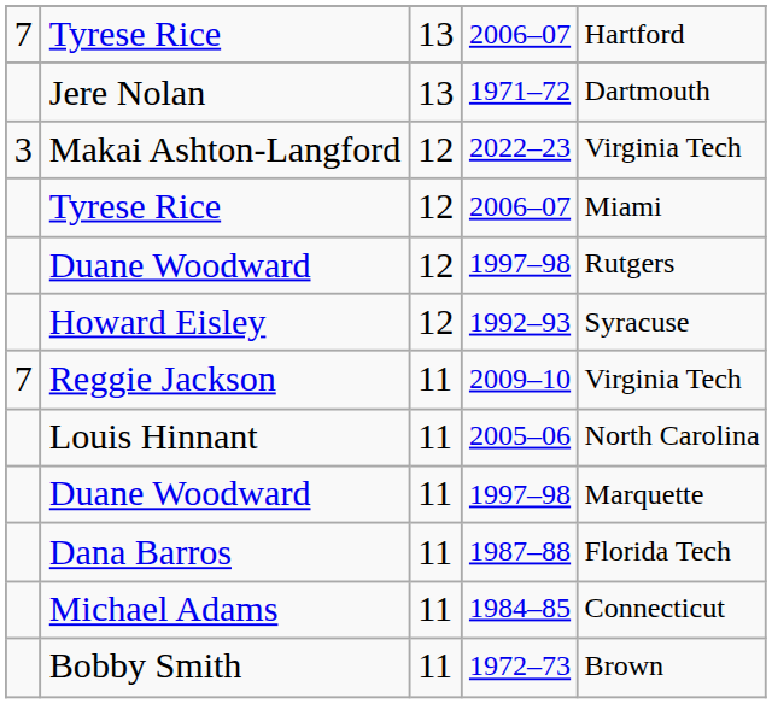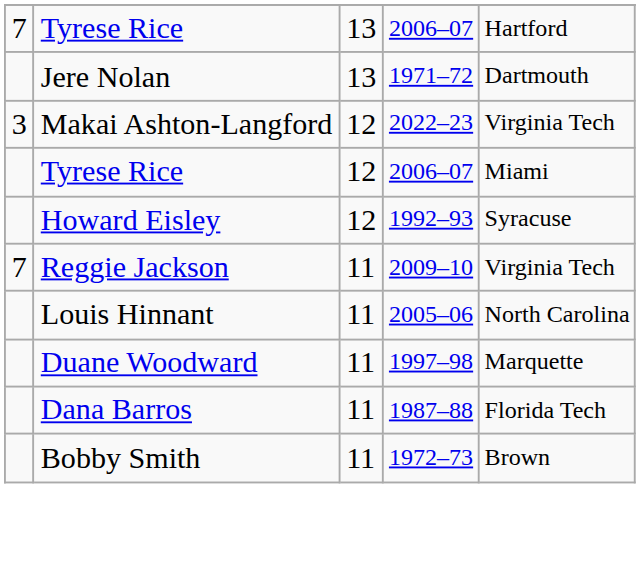 <table class="wikitable">
 <tr>
 </tr>
 <tr>
 <td>7</td>
 <td><a href='#'>Tyrese Rice</a></td>
 <td>13</td>
 <td style="font-size:80%;"><a href='#'>2006–07</a></td>
 <td style="font-size:80%;">Hartford</td>
 </tr>
 <tr>
 <td></td>
 <td>Jere Nolan</td>
 <td>13</td>
 <td style="font-size:80%;"><a href='#'>1971–72</a></td>
 <td style="font-size:80%;">Dartmouth</td>
 </tr>
 <tr>
 <td>3</td>
 <td>Makai Ashton-Langford</td>
 <td>12</td>
 <td style="font-size:80%;"><a href='#'>2022–23</a></td>
 <td style="font-size:80%;">Virginia Tech</td>
 </tr>
 <tr>
 <td></td>
 <td><a href='#'>Tyrese Rice</a></td>
 <td>12</td>
 <td style="font-size:80%;"><a href='#'>2006–07</a></td>
 <td style="font-size:80%;">Miami</td>
-</tr>
-<tr>
-<td></td>
-<td><a href='#'>Duane Woodward</a></td>
-<td>12</td>
-<td style="font-size:80%;"><a href='#'>1997–98</a></td>
-<td style="font-size:80%;">Rutgers</td>
 </tr>
 <tr>
 <td></td>
 <td><a href='#'>Howard Eisley</a></td>
 <td>12</td>
 <td style="font-size:80%;"><a href='#'>1992–93</a></td>
 <td style="font-size:80%;">Syracuse</td>
 </tr>
 <tr>
 <td>7</td>
 <td><a href='#'>Reggie Jackson</a></td>
 <td>11</td>
 <td style="font-size:80%;"><a href='#'>2009–10</a></td>
 <td style="font-size:80%;">Virginia Tech</td>
 </tr>
 <tr>
 <td></td>
 <td>Louis Hinnant</td>
 <td>11</td>
 <td style="font-size:80%;"><a href='#'>2005–06</a></td>
 <td style="font-size:80%;">North Carolina</td>
 </tr>
 <tr>
 <td></td>
 <td><a href='#'>Duane Woodward</a></td>
 <td>11</td>
 <td style="font-size:80%;"><a href='#'>1997–98</a></td>
 <td style="font-size:80%;">Marquette</td>
 </tr>
 <tr>
 <td></td>
 <td><a href='#'>Dana Barros</a></td>
 <td>11</td>
 <td style="font-size:80%;"><a href='#'>1987–88</a></td>
 <td style="font-size:80%;">Florida Tech</td>
 </tr>
 <tr>
 <td></td>
-<td><a href='#'>Michael Adams</a></td>
-<td>11</td>
-<td style="font-size:80%;"><a href='#'>1984–85</a></td>
-<td style="font-size:80%;">Connecticut</td>
-</tr>
-<tr>
-<td></td>
 <td>Bobby Smith</td>
 <td>11</td>
 <td style="font-size:80%;"><a href='#'>1972–73</a></td>
 <td style="font-size:80%;">Brown</td>
 </tr>
 </table>
